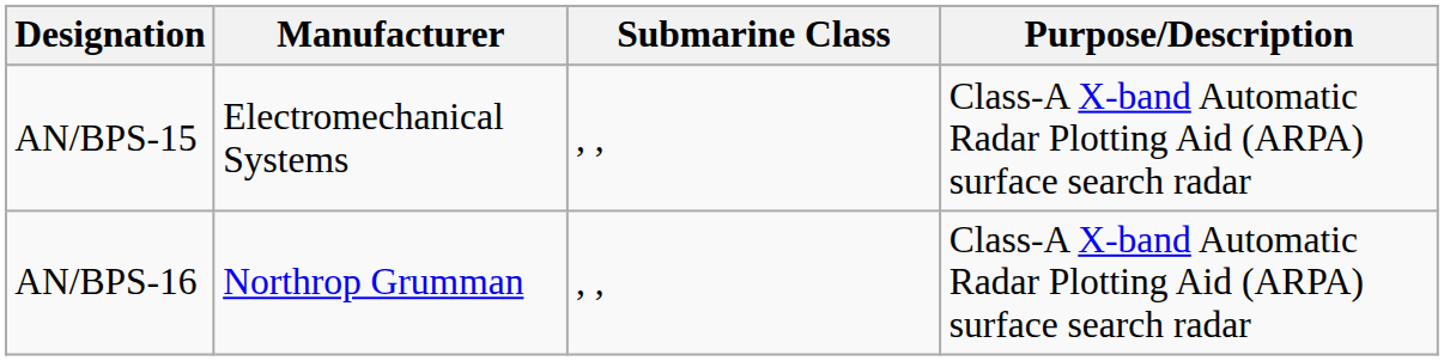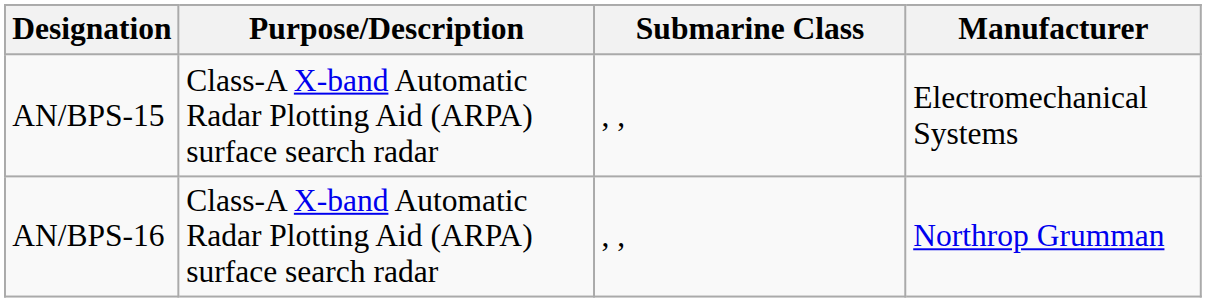 <table class="wikitable sortable">
 <tr>
 <th scope="col">Designation</th>
+<th scope="col" style="width: 500px;">Purpose/Description</th>
+<th scope="col" style="width: 500px;">Submarine Class</th>
 <th scope="col" style="width: 250px;">Manufacturer</th>
-<th scope="col" style="width: 500px;">Submarine Class</th>
-<th scope="col" style="width: 500px;">Purpose/Description</th>
 </tr>
 <tr>
 <td>AN/BPS-15</td>
+<td>Class-A <a href='#'>X-band</a> Automatic Radar Plotting Aid (ARPA) surface search radar</td>
+<td>, , </td>
 <td>Electromechanical Systems</td>
-<td>, , </td>
-<td>Class-A <a href='#'>X-band</a> Automatic Radar Plotting Aid (ARPA) surface search radar</td>
 </tr>
 <tr>
 <td>AN/BPS-16</td>
+<td>Class-A <a href='#'>X-band</a> Automatic Radar Plotting Aid (ARPA) surface search radar</td>
+<td>, , </td>
 <td><a href='#'>Northrop Grumman</a></td>
-<td>, , </td>
-<td>Class-A <a href='#'>X-band</a> Automatic Radar Plotting Aid (ARPA) surface search radar</td>
 </tr>
 </table>
